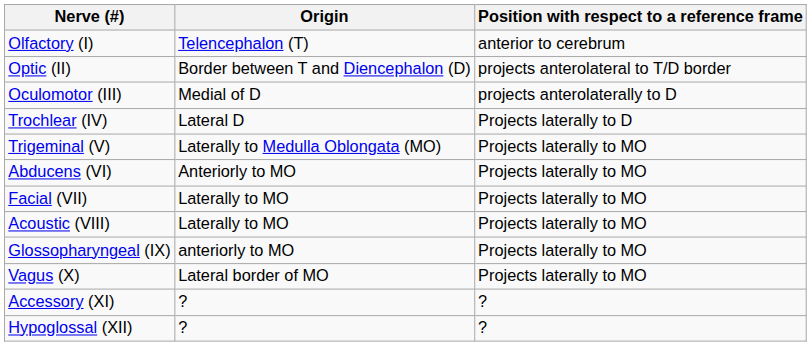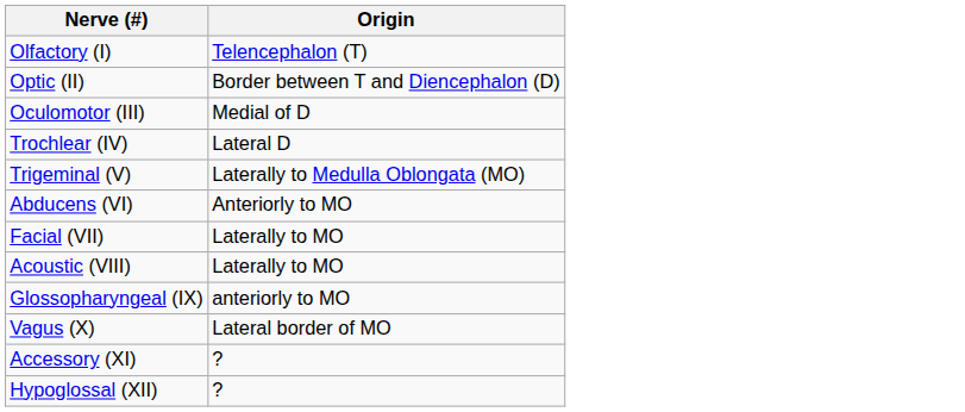 <table class="wikitable">
 <tr>
 <th>Nerve (#)</th>
 <th>Origin</th>
-<th>Position with respect to a reference frame</th>
 </tr>
 <tr>
 <td><a href='#'>Olfactory</a> (I)</td>
 <td><a href='#'>Telencephalon</a> (T)</td>
-<td>anterior to cerebrum</td>
 </tr>
 <tr>
 <td><a href='#'>Optic</a> (II)</td>
 <td>Border between T and <a href='#'>Diencephalon</a> (D)</td>
-<td>projects anterolateral to T/D border</td>
 </tr>
 <tr>
 <td><a href='#'>Oculomotor</a> (III)</td>
 <td>Medial of D</td>
-<td>projects anterolaterally to D</td>
 </tr>
 <tr>
 <td><a href='#'>Trochlear</a> (IV)</td>
 <td>Lateral D</td>
-<td>Projects laterally to D</td>
 </tr>
 <tr>
 <td><a href='#'>Trigeminal</a> (V)</td>
 <td>Laterally to <a href='#'>Medulla Oblongata</a> (MO)</td>
-<td>Projects laterally to MO</td>
 </tr>
 <tr>
 <td><a href='#'>Abducens</a> (VI)</td>
 <td>Anteriorly to MO</td>
-<td>Projects laterally to MO</td>
 </tr>
 <tr>
 <td><a href='#'>Facial</a> (VII)</td>
 <td>Laterally to MO</td>
-<td>Projects laterally to MO</td>
 </tr>
 <tr>
 <td><a href='#'>Acoustic</a> (VIII)</td>
 <td>Laterally to MO</td>
-<td>Projects laterally to MO</td>
 </tr>
 <tr>
 <td><a href='#'>Glossopharyngeal</a> (IX)</td>
 <td>anteriorly to MO</td>
-<td>Projects laterally to MO</td>
 </tr>
 <tr>
 <td><a href='#'>Vagus</a> (X)</td>
 <td>Lateral border of MO</td>
-<td>Projects laterally to MO</td>
 </tr>
 <tr>
 <td><a href='#'>Accessory</a> (XI)</td>
-<td>?</td>
 <td>?</td>
 </tr>
 <tr>
 <td><a href='#'>Hypoglossal</a> (XII)</td>
 <td>?</td>
-<td>?</td>
 </tr>
 </table>
